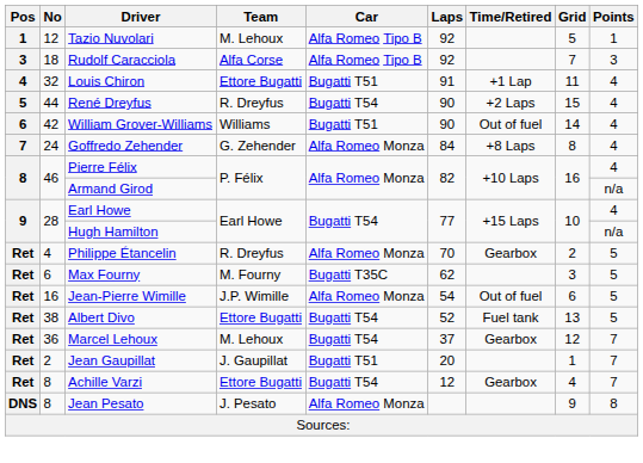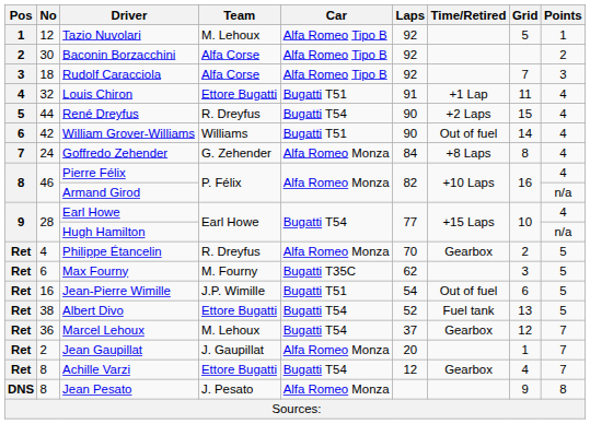 <table class="wikitable" style="width:56%;font-size: 95%;">
 <tr>
 <th>Pos</th>
 <th>No</th>
 <th>Driver</th>
 <th>Team</th>
 <th>Car</th>
 <th>Laps</th>
 <th>Time/Retired</th>
 <th>Grid</th>
 <th>Points</th>
 </tr>
 <tr>
 <th>1</th>
 <td>12</td>
 <td> <a href='#'>Tazio Nuvolari</a></td>
 <td>M. Lehoux</td>
 <td><a href='#'>Alfa Romeo</a> <a href='#'>Tipo B</a></td>
 <td align=center>92</td>
 <td></td>
 <td align=center>5</td>
 <td align=center>1</td>
+</tr>
+<tr>
+<th>2</th>
+<td>30</td>
+<td> <a href='#'>Baconin Borzacchini</a></td>
+<td><a href='#'>Alfa Corse</a></td>
+<td><a href='#'>Alfa Romeo</a> <a href='#'>Tipo B</a></td>
+<td align=center>92</td>
+<td></td>
+<td align=center></td>
+<td align=center>2</td>
 </tr>
 <tr>
 <th>3</th>
 <td>18</td>
 <td> <a href='#'>Rudolf Caracciola</a></td>
 <td><a href='#'>Alfa Corse</a></td>
 <td><a href='#'>Alfa Romeo</a> <a href='#'>Tipo B</a></td>
 <td align=center>92</td>
 <td></td>
 <td align=center>7</td>
 <td align=center>3</td>
 </tr>
 <tr>
 <th>4</th>
 <td>32</td>
 <td> <a href='#'>Louis Chiron</a></td>
 <td><a href='#'>Ettore Bugatti</a></td>
 <td><a href='#'>Bugatti</a> T51</td>
 <td align=center>91</td>
 <td align=center>+1 Lap</td>
 <td align=center>11</td>
 <td align=center>4</td>
 </tr>
 <tr>
 <th>5</th>
 <td>44</td>
 <td> <a href='#'>René Dreyfus</a></td>
 <td>R. Dreyfus</td>
 <td><a href='#'>Bugatti</a> T54</td>
 <td align=center>90</td>
 <td align=center>+2 Laps</td>
 <td align=center>15</td>
 <td align=center>4</td>
 </tr>
 <tr>
 <th>6</th>
 <td>42</td>
 <td> <a href='#'>William Grover-Williams</a></td>
 <td>Williams</td>
 <td><a href='#'>Bugatti</a> T51</td>
 <td align=center>90</td>
 <td align=center>Out of fuel</td>
 <td align=center>14</td>
 <td align=center>4</td>
 </tr>
 <tr>
 <th>7</th>
 <td>24</td>
 <td> <a href='#'>Goffredo Zehender</a></td>
 <td>G. Zehender</td>
 <td><a href='#'>Alfa Romeo</a> Monza</td>
 <td align=center>84</td>
 <td align=center>+8 Laps</td>
 <td align=center>8</td>
 <td align=center>4</td>
 </tr>
 <tr>
 <th rowspan=2>8</th>
 <td rowspan=2>46</td>
 <td> <a href='#'>Pierre Félix</a></td>
 <td rowspan=2>P. Félix</td>
 <td rowspan=2><a href='#'>Alfa Romeo</a> Monza</td>
 <td rowspan=2 align="center">82</td>
 <td rowspan=2 align="center">+10 Laps</td>
 <td rowspan=2 align="center">16</td>
 <td align=center>4</td>
 </tr>
 <tr>
 <td> <a href='#'>Armand Girod</a></td>
 <td align=center>n/a</td>
 </tr>
 <tr>
 <th rowspan=2>9</th>
 <td rowspan=2>28</td>
 <td> <a href='#'>Earl Howe</a></td>
 <td rowspan=2>Earl Howe</td>
 <td rowspan=2><a href='#'>Bugatti</a> T54</td>
 <td rowspan=2 align="center">77</td>
 <td rowspan=2 align="center">+15 Laps</td>
 <td rowspan=2 align="center">10</td>
 <td align=center>4</td>
 </tr>
 <tr>
 <td> <a href='#'>Hugh Hamilton</a></td>
 <td align=center>n/a</td>
 </tr>
 <tr>
 <th>Ret</th>
 <td>4</td>
 <td> <a href='#'>Philippe Étancelin</a></td>
 <td>R. Dreyfus</td>
 <td><a href='#'>Alfa Romeo</a> Monza</td>
 <td align="center" align="center">70</td>
 <td align=center>Gearbox</td>
 <td align=center>2</td>
 <td align=center>5</td>
 </tr>
 <tr>
 <th>Ret</th>
 <td>6</td>
 <td> <a href='#'>Max Fourny</a></td>
 <td>M. Fourny</td>
 <td><a href='#'>Bugatti</a> T35C</td>
 <td align=center>62</td>
 <td></td>
 <td align=center>3</td>
 <td align=center>5</td>
 </tr>
 <tr>
 <th>Ret</th>
 <td>16</td>
 <td> <a href='#'>Jean-Pierre Wimille</a></td>
 <td>J.P. Wimille</td>
-<td><a href='#'>Alfa Romeo</a> Monza</td>
+<td><a href='#'>Bugatti</a> T51</td>
 <td align=center>54</td>
 <td align=center>Out of fuel</td>
 <td align=center>6</td>
 <td align=center>5</td>
 </tr>
 <tr>
 <th>Ret</th>
 <td>38</td>
 <td> <a href='#'>Albert Divo</a></td>
 <td><a href='#'>Ettore Bugatti</a></td>
 <td><a href='#'>Bugatti</a> T54</td>
 <td align=center>52</td>
 <td align=center>Fuel tank</td>
 <td align=center>13</td>
 <td align=center>5</td>
 </tr>
 <tr>
 <th>Ret</th>
 <td>36</td>
 <td> <a href='#'>Marcel Lehoux</a></td>
 <td>M. Lehoux</td>
 <td><a href='#'>Bugatti</a> T54</td>
 <td align=center>37</td>
 <td align=center>Gearbox</td>
 <td align=center>12</td>
 <td align=center>7</td>
 </tr>
 <tr>
 <th>Ret</th>
 <td>2</td>
 <td> <a href='#'>Jean Gaupillat</a></td>
 <td>J. Gaupillat</td>
-<td><a href='#'>Bugatti</a> T51</td>
+<td><a href='#'>Alfa Romeo</a> Monza</td>
 <td align=center>20</td>
 <td></td>
 <td align=center>1</td>
 <td align=center>7</td>
 </tr>
 <tr>
 <th>Ret</th>
 <td>8</td>
 <td> <a href='#'>Achille Varzi</a></td>
 <td><a href='#'>Ettore Bugatti</a></td>
 <td><a href='#'>Bugatti</a> T54</td>
 <td align=center>12</td>
 <td align=center>Gearbox</td>
 <td align=center>4</td>
 <td align=center>7</td>
 </tr>
 <tr>
 <th>DNS</th>
 <td>8</td>
 <td> <a href='#'>Jean Pesato</a></td>
 <td>J. Pesato</td>
 <td><a href='#'>Alfa Romeo</a> Monza</td>
 <td></td>
 <td></td>
 <td align=center>9</td>
 <td align=center>8</td>
 </tr>
 <tr>
 <td style="background:#F2F2F2;padding-left: 7px" colspan=9 align="center">Sources:</td>
 </tr>
 </table>
